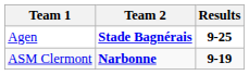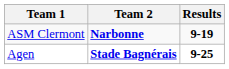 <table class="wikitable">
 <tr>
 <th>Team 1</th>
 <th>Team 2</th>
 <th>Results</th>
 </tr>
+<tr>
+<td><a href='#'>ASM Clermont</a></td>
+<td><strong><a href='#'>Narbonne</a></strong></td>
+<td align="center"><strong>9-19</strong></td>
+</tr>
 <tr bgcolor="white">
 <td><a href='#'>Agen</a></td>
 <td><strong><a href='#'>Stade Bagnérais</a></strong></td>
 <td align="center"><strong>9-25</strong></td>
 </tr>
-<tr>
-<td><a href='#'>ASM Clermont</a></td>
-<td><strong><a href='#'>Narbonne</a></strong></td>
-<td align="center"><strong>9-19</strong></td>
-</tr>
 </table>
